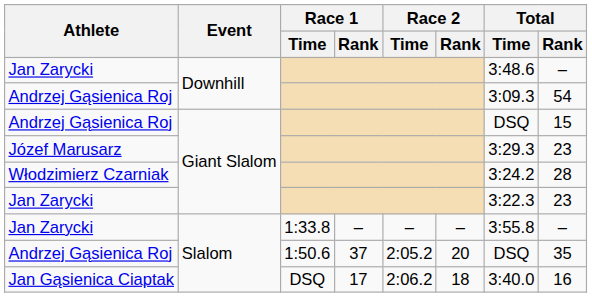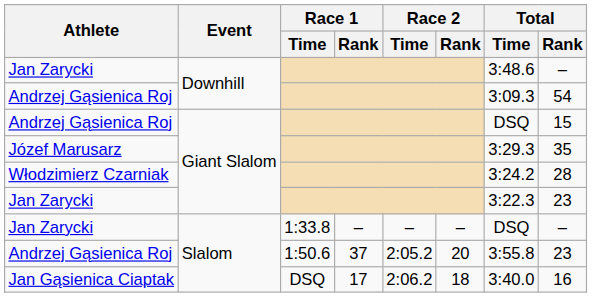 <table class="wikitable" style="font-size:90%">
 <tr>
 <th rowspan="2">Athlete</th>
 <th rowspan="2">Event</th>
 <th colspan="2">Race 1</th>
 <th colspan="2">Race 2</th>
 <th colspan="2">Total</th>
 </tr>
 <tr>
 <th>Time</th>
 <th>Rank</th>
 <th>Time</th>
 <th>Rank</th>
 <th>Time</th>
 <th>Rank</th>
 </tr>
 <tr>
 <td><a href='#'>Jan Zarycki</a></td>
 <td rowspan="2">Downhill</td>
 <td colspan="4" bgcolor="wheat"></td>
 <td align="center">3:48.6</td>
 <td align="center">–</td>
 </tr>
 <tr>
 <td><a href='#'>Andrzej Gąsienica Roj</a></td>
 <td colspan="4" bgcolor="wheat"></td>
 <td align="center">3:09.3</td>
 <td align="center">54</td>
 </tr>
 <tr>
 <td><a href='#'>Andrzej Gąsienica Roj</a></td>
 <td rowspan="4">Giant Slalom</td>
 <td colspan="4" bgcolor="wheat"></td>
 <td align="center">DSQ</td>
 <td align="center">15</td>
 </tr>
 <tr>
 <td><a href='#'>Józef Marusarz</a></td>
 <td colspan="4" bgcolor="wheat"></td>
 <td align="center">3:29.3</td>
-<td align="center">23</td>
+<td align="center">35</td>
 </tr>
 <tr>
 <td><a href='#'>Włodzimierz Czarniak</a></td>
 <td colspan="4" bgcolor="wheat"></td>
 <td align="center">3:24.2</td>
 <td align="center">28</td>
 </tr>
 <tr>
 <td><a href='#'>Jan Zarycki</a></td>
 <td colspan="4" bgcolor="wheat"></td>
 <td align="center">3:22.3</td>
 <td align="center">23</td>
 </tr>
 <tr>
 <td><a href='#'>Jan Zarycki</a></td>
 <td rowspan="3">Slalom</td>
 <td align="center">1:33.8</td>
 <td align="center">–</td>
 <td align="center">–</td>
 <td align="center">–</td>
-<td align="center">3:55.8</td>
+<td align="center">DSQ</td>
 <td align="center">–</td>
 </tr>
 <tr>
 <td><a href='#'>Andrzej Gąsienica Roj</a></td>
 <td align="center">1:50.6</td>
 <td align="center">37</td>
 <td align="center">2:05.2</td>
 <td align="center">20</td>
-<td align="center">DSQ</td>
-<td align="center">35</td>
+<td align="center">3:55.8</td>
+<td align="center">23</td>
 </tr>
 <tr>
 <td><a href='#'>Jan Gąsienica Ciaptak</a></td>
 <td align="center">DSQ</td>
 <td align="center">17</td>
 <td align="center">2:06.2</td>
 <td align="center">18</td>
 <td align="center">3:40.0</td>
 <td align="center">16</td>
 </tr>
 </table>
